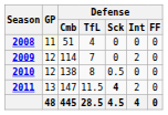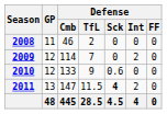 <table class="wikitable" style="text-align:center;">
 <tr>
 <th rowspan="2">Season</th>
 <th rowspan="2">GP</th>
 <th colspan="5">Defense</th>
 </tr>
 <tr>
 <th>Cmb</th>
 <th>TfL</th>
 <th>Sck</th>
 <th>Int</th>
 <th>FF</th>
 </tr>
 <tr>
 <th><a href='#'>2008</a></th>
-<td style="background: lightyellow;">11</td>
-<td>51</td>
-<td>4</td>
+<td>11</td>
+<td>46</td>
+<td>2</td>
 <td>0</td>
 <td>0</td>
 <td>0</td>
 </tr>
 <tr>
 <th><a href='#'>2009</a></th>
 <td>12</td>
 <td>114</td>
 <td>7</td>
 <td>0</td>
 <td>2</td>
 <td>0</td>
 </tr>
 <tr>
 <th><a href='#'>2010</a></th>
 <td>12</td>
-<td>138</td>
-<td>8</td>
-<td>0.5</td>
+<td>133</td>
+<td>9</td>
+<td>0.6</td>
 <td>0</td>
 <td>0</td>
 </tr>
 <tr>
 <th><a href='#'>2011</a></th>
 <td>13</td>
 <td>147</td>
 <td>11.5</td>
 <td><strong>4</strong></td>
 <td>2</td>
 <td>0</td>
 </tr>
 <tr>
 <th></th>
 <th>48</th>
 <th>445</th>
 <th>28.5</th>
 <th>4.5</th>
 <th>4</th>
 <th>0</th>
 </tr>
 </table>
